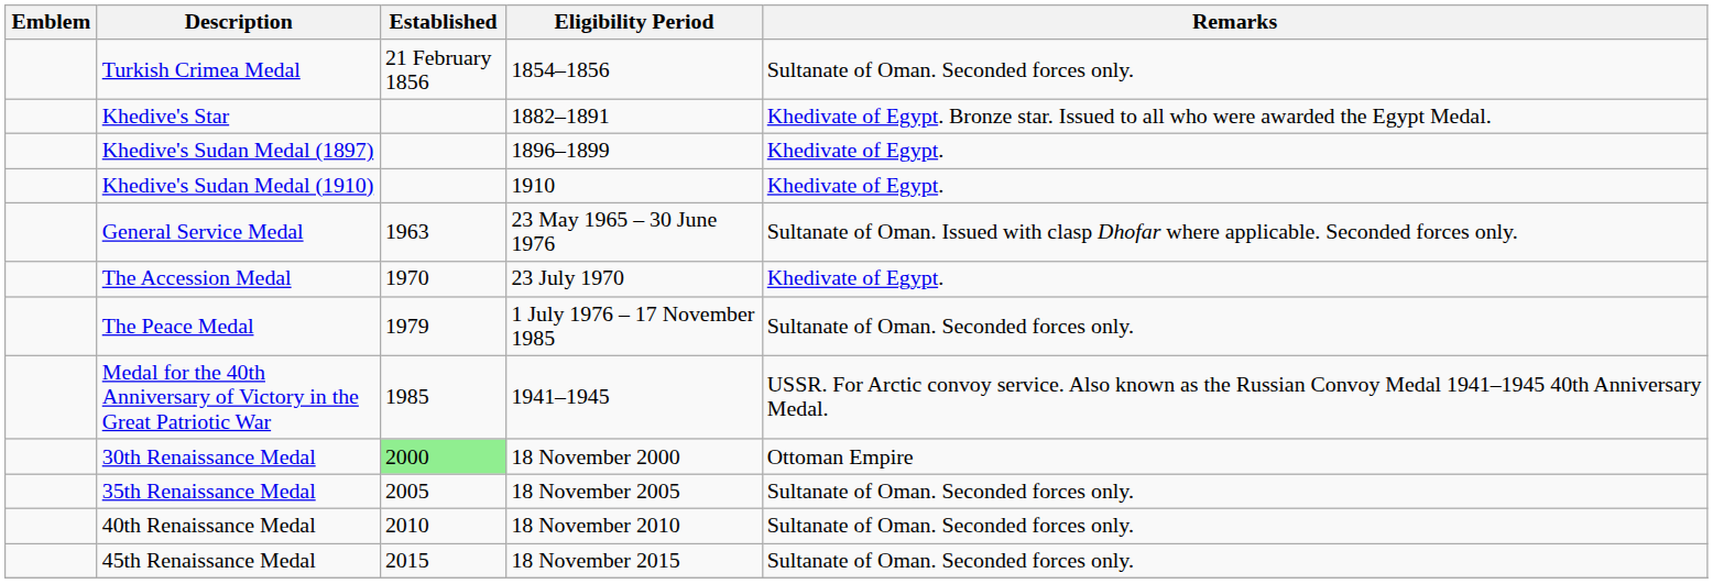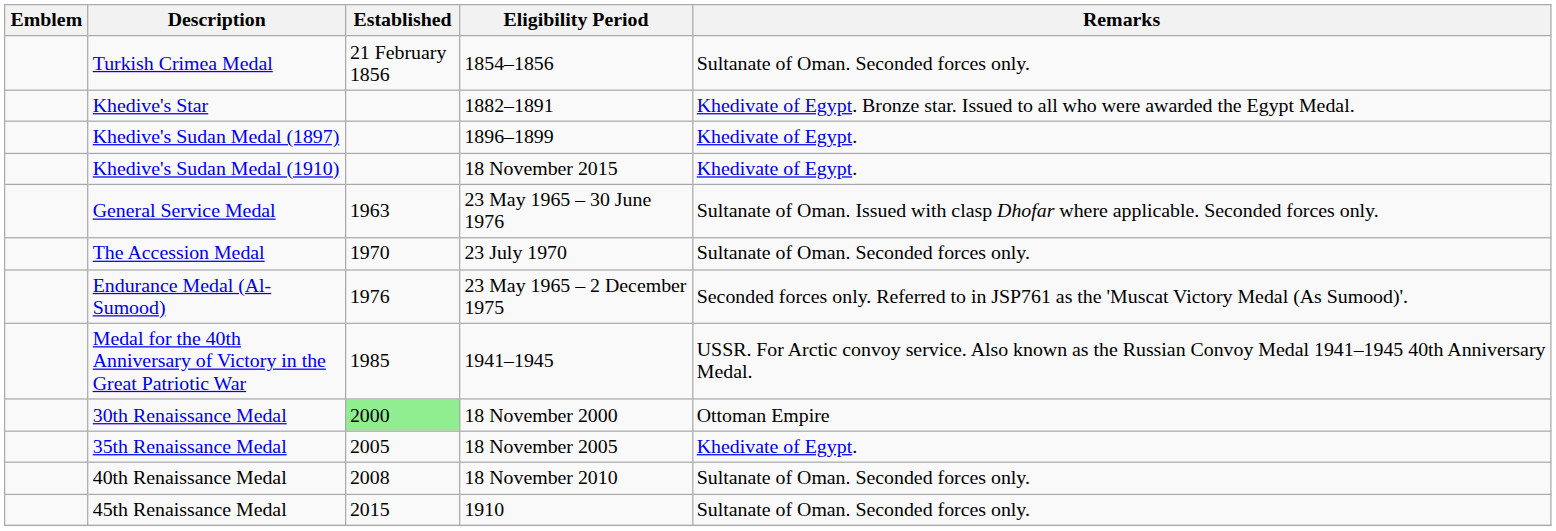 <table class="wikitable">
 <tr>
 <th width= "60">Emblem</th>
 <th width= "200">Description</th>
 <th width= "85">Established</th>
 <th width= "180">Eligibility Period</th>
 <th>Remarks</th>
 </tr>
 <tr>
 <td></td>
 <td><a href='#'>Turkish Crimea Medal</a></td>
 <td>21 February 1856</td>
 <td>1854–1856</td>
 <td>Sultanate of Oman. Seconded forces only.</td>
 </tr>
 <tr>
 <td></td>
 <td><a href='#'>Khedive's Star</a></td>
 <td></td>
 <td>1882–1891</td>
 <td><a href='#'>Khedivate of Egypt</a>. Bronze star. Issued to all who were awarded the Egypt Medal.</td>
 </tr>
 <tr>
 <td></td>
 <td><a href='#'>Khedive's Sudan Medal (1897)</a></td>
 <td></td>
 <td>1896–1899</td>
 <td><a href='#'>Khedivate of Egypt</a>.</td>
 </tr>
 <tr>
 <td></td>
 <td><a href='#'>Khedive's Sudan Medal (1910)</a></td>
 <td></td>
-<td>1910</td>
+<td>18 November 2015</td>
 <td><a href='#'>Khedivate of Egypt</a>.</td>
 </tr>
 <tr>
 <td></td>
 <td><a href='#'>General Service Medal</a></td>
 <td>1963</td>
 <td>23 May 1965 – 30 June 1976</td>
 <td>Sultanate of Oman. Issued with clasp <em>Dhofar</em> where applicable. Seconded forces only.</td>
 </tr>
 <tr>
 <td></td>
 <td><a href='#'>The Accession Medal</a></td>
 <td>1970</td>
 <td>23 July 1970</td>
-<td><a href='#'>Khedivate of Egypt</a>.</td>
+<td>Sultanate of Oman. Seconded forces only.</td>
 </tr>
 <tr>
 <td></td>
-<td><a href='#'>The Peace Medal</a></td>
-<td>1979</td>
-<td>1 July 1976 – 17 November 1985</td>
-<td>Sultanate of Oman. Seconded forces only.</td>
+<td><a href='#'>Endurance Medal (Al-Sumood)</a></td>
+<td>1976</td>
+<td>23 May 1965 – 2 December 1975</td>
+<td>Seconded forces only. Referred to in JSP761 as the 'Muscat Victory Medal (As Sumood)'.</td>
 </tr>
 <tr>
 <td></td>
 <td><a href='#'>Medal for the 40th Anniversary of Victory in the Great Patriotic War</a></td>
 <td>1985</td>
 <td>1941–1945</td>
 <td>USSR. For Arctic convoy service. Also known as the Russian Convoy Medal 1941–1945 40th Anniversary Medal.</td>
 </tr>
 <tr>
 <td></td>
 <td><a href='#'>30th Renaissance Medal</a></td>
 <td style="background: lightgreen;">2000</td>
 <td>18 November 2000</td>
 <td>Ottoman Empire</td>
 </tr>
 <tr>
 <td></td>
 <td><a href='#'>35th Renaissance Medal</a></td>
 <td>2005</td>
 <td>18 November 2005</td>
-<td>Sultanate of Oman. Seconded forces only.</td>
+<td><a href='#'>Khedivate of Egypt</a>.</td>
 </tr>
 <tr>
 <td></td>
 <td>40th Renaissance Medal</td>
-<td>2010</td>
+<td>2008</td>
 <td>18 November 2010</td>
 <td>Sultanate of Oman. Seconded forces only.</td>
 </tr>
 <tr>
 <td></td>
 <td>45th Renaissance Medal</td>
 <td>2015</td>
-<td>18 November 2015</td>
+<td>1910</td>
 <td>Sultanate of Oman. Seconded forces only.</td>
 </tr>
 <tr>
 </tr>
 </table>
